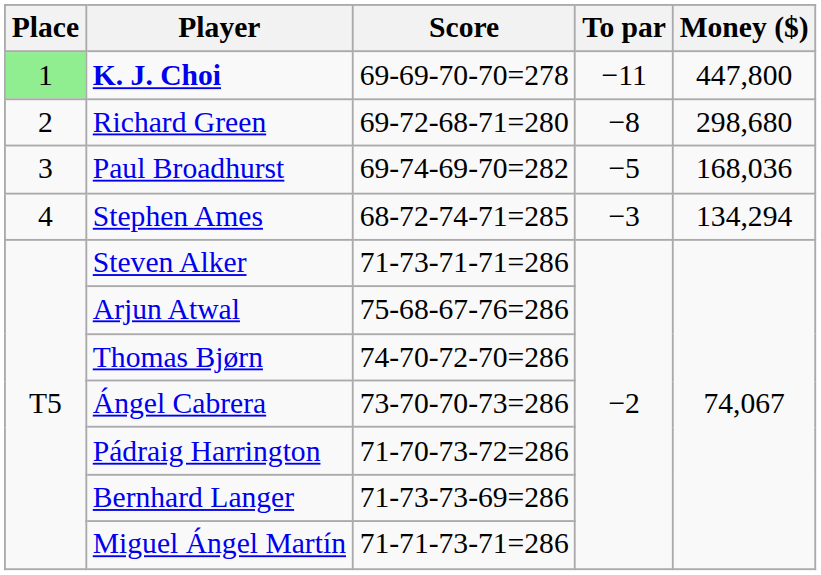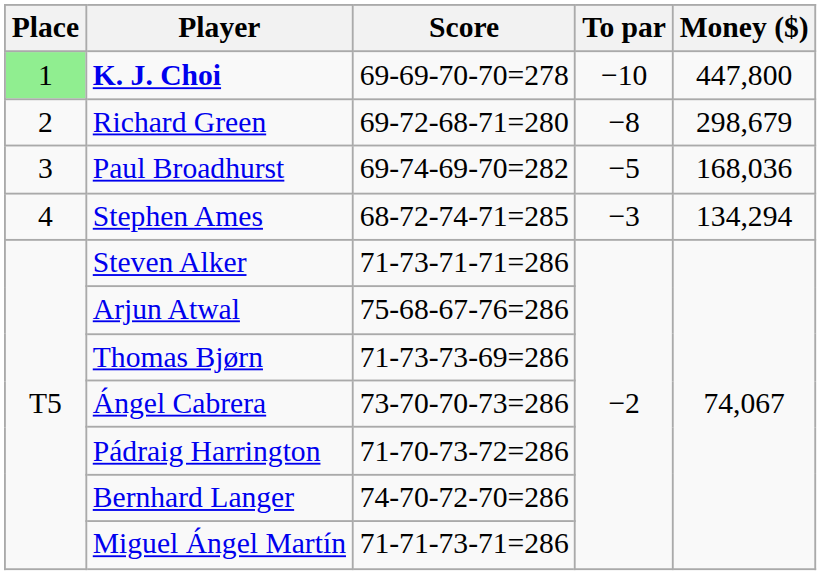 <table class="wikitable">
 <tr>
 <th>Place</th>
 <th>Player</th>
 <th>Score</th>
 <th>To par</th>
 <th>Money ($)</th>
 </tr>
 <tr>
 <td align=center style="background: lightgreen;">1</td>
 <td> <strong><a href='#'>K. J. Choi</a></strong></td>
 <td>69-69-70-70=278</td>
-<td align=center>−11</td>
+<td align=center>−10</td>
 <td align=center>447,800</td>
 </tr>
 <tr>
 <td align=center>2</td>
 <td> <a href='#'>Richard Green</a></td>
 <td>69-72-68-71=280</td>
 <td align=center>−8</td>
-<td align=center>298,680</td>
+<td align=center>298,679</td>
 </tr>
 <tr>
 <td align=center>3</td>
 <td> <a href='#'>Paul Broadhurst</a></td>
 <td>69-74-69-70=282</td>
 <td align=center>−5</td>
 <td align=center>168,036</td>
 </tr>
 <tr>
 <td align=center>4</td>
 <td> <a href='#'>Stephen Ames</a></td>
 <td>68-72-74-71=285</td>
 <td align=center>−3</td>
 <td align=center>134,294</td>
 </tr>
 <tr>
 <td rowspan=7 align=center>T5</td>
 <td> <a href='#'>Steven Alker</a></td>
 <td>71-73-71-71=286</td>
 <td rowspan=7 align=center>−2</td>
 <td rowspan=7 align=center>74,067</td>
 </tr>
 <tr>
 <td> <a href='#'>Arjun Atwal</a></td>
 <td>75-68-67-76=286</td>
 </tr>
 <tr>
 <td> <a href='#'>Thomas Bjørn</a></td>
-<td>74-70-72-70=286</td>
+<td>71-73-73-69=286</td>
 </tr>
 <tr>
 <td> <a href='#'>Ángel Cabrera</a></td>
 <td>73-70-70-73=286</td>
 </tr>
 <tr>
 <td> <a href='#'>Pádraig Harrington</a></td>
 <td>71-70-73-72=286</td>
 </tr>
 <tr>
 <td> <a href='#'>Bernhard Langer</a></td>
-<td>71-73-73-69=286</td>
+<td>74-70-72-70=286</td>
 </tr>
 <tr>
 <td> <a href='#'>Miguel Ángel Martín</a></td>
 <td>71-71-73-71=286</td>
 </tr>
 </table>
